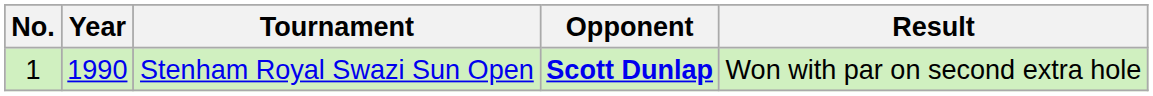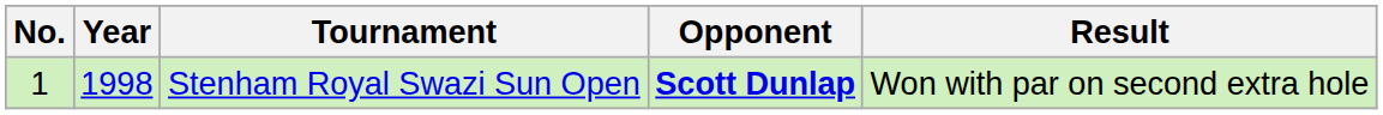 <table class="wikitable" style="font-size:95%;">
 <tr>
 <th>No.</th>
 <th>Year</th>
 <th>Tournament</th>
 <th>Opponent</th>
 <th>Result</th>
 </tr>
 <tr style="background:#D0F0C0;">
 <td align=center>1</td>
-<td><a href='#'>1990</a></td>
+<td><a href='#'>1998</a></td>
 <td><a href='#'>Stenham Royal Swazi Sun Open</a></td>
 <td><strong> <a href='#'>Scott Dunlap</a></strong></td>
 <td>Won with par on second extra hole</td>
 </tr>
 </table>
